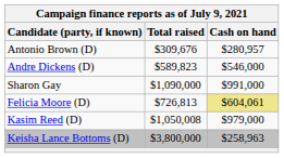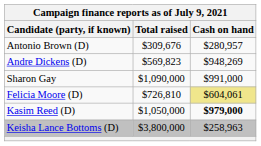 <table class="wikitable sortable">
 <tr>
 <th colspan=4>Campaign finance reports as of July 9, 2021</th>
 </tr>
 <tr style="text-align:center;">
 <th>Candidate (party, if known)</th>
 <th>Total raised</th>
 <th>Cash on hand</th>
 </tr>
 <tr>
 <td>Antonio Brown (D)</td>
 <td align="center">$309,676</td>
 <td align="center">$280,957</td>
 </tr>
 <tr>
 <td><a href='#'>Andre Dickens</a> (D)</td>
-<td align="center">$589,823</td>
-<td align="center">$546,000</td>
+<td align="center">$569,823</td>
+<td align="center">$948,269</td>
 </tr>
 <tr>
 <td>Sharon Gay</td>
 <td align="center">$1,090,000</td>
 <td align="center">$991,000</td>
 </tr>
 <tr>
 <td><a href='#'>Felicia Moore</a> (D)</td>
-<td align="center">$726,813</td>
+<td align="center">$726,810</td>
 <td align="center" style="background: khaki;">$604,061</td>
 </tr>
 <tr>
 <td><a href='#'>Kasim Reed</a> (D)</td>
-<td align="center">$1,050,008</td>
-<td align="center">$979,000</td>
+<td align="center">$1,050,000</td>
+<td align="center"><strong>$979,000</strong></td>
 </tr>
 <tr style="background:silver;">
 <td><a href='#'>Keisha Lance Bottoms</a> (D)</td>
 <td align="center">$3,800,000</td>
 <td align="center">$258,963</td>
 </tr>
 <tr>
 <th colspan="4"></th>
 </tr>
 </table>
